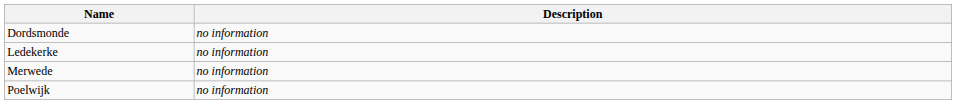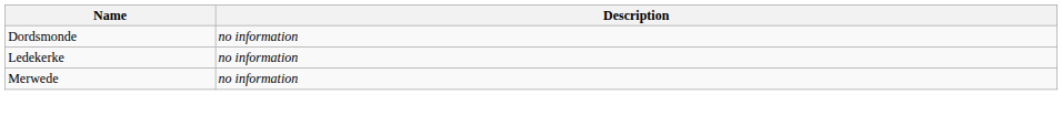 <table class="wikitable" width="100%">
 <tr>
 <th width=20%>Name</th>
 <th width=80%>Description</th>
 </tr>
 <tr>
 <td>Dordsmonde</td>
 <td><em>no information</em></td>
 </tr>
 <tr>
 <td>Ledekerke</td>
 <td><em>no information</em></td>
 </tr>
 <tr>
 <td>Merwede</td>
 <td><em>no information</em></td>
 </tr>
-<tr>
-<td>Poelwijk</td>
-<td><em>no information</em></td>
-</tr>
 </table>
